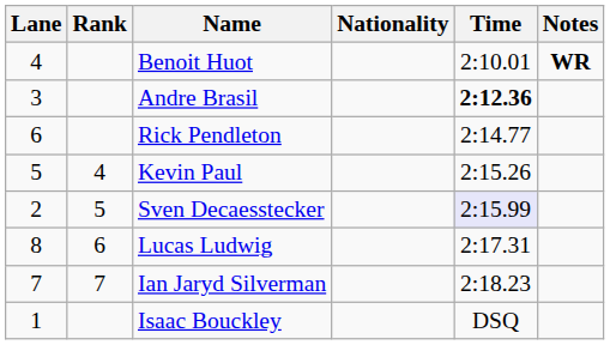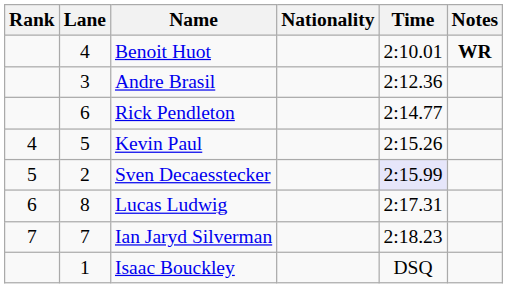 <table class="wikitable">
 <tr>
+<th>Rank</th>
 <th>Lane</th>
-<th>Rank</th>
 <th>Name</th>
 <th>Nationality</th>
 <th>Time</th>
 <th>Notes</th>
 </tr>
 <tr>
+<td align=center></td>
 <td align=center>4</td>
-<td align=center></td>
 <td><a href='#'>Benoit Huot</a></td>
 <td></td>
 <td align=center>2:10.01</td>
 <td align=center><strong>WR</strong></td>
 </tr>
 <tr>
+<td align=center></td>
 <td align=center>3</td>
-<td align=center></td>
 <td><a href='#'>Andre Brasil</a></td>
 <td></td>
-<td align=center><strong>2:12.36</strong></td>
+<td align=center>2:12.36</td>
 <td></td>
 </tr>
 <tr>
+<td align=center></td>
 <td align=center>6</td>
-<td align=center></td>
 <td><a href='#'>Rick Pendleton</a></td>
 <td></td>
 <td align=center>2:14.77</td>
 <td></td>
 </tr>
 <tr>
+<td align=center>4</td>
 <td align=center>5</td>
-<td align=center>4</td>
 <td><a href='#'>Kevin Paul</a></td>
 <td></td>
 <td align=center>2:15.26</td>
 <td></td>
 </tr>
 <tr>
+<td align=center>5</td>
 <td align=center>2</td>
-<td align=center>5</td>
 <td><a href='#'>Sven Decaesstecker</a></td>
 <td></td>
 <td align=center style="background: lavender;">2:15.99</td>
 <td></td>
 </tr>
 <tr>
+<td align=center>6</td>
 <td align=center>8</td>
-<td align=center>6</td>
 <td><a href='#'>Lucas Ludwig</a></td>
 <td></td>
 <td align=center>2:17.31</td>
 <td></td>
 </tr>
 <tr>
 <td align=center>7</td>
 <td align=center>7</td>
 <td><a href='#'>Ian Jaryd Silverman</a></td>
 <td></td>
 <td align=center>2:18.23</td>
 <td></td>
 </tr>
 <tr>
+<td align=center></td>
 <td align=center>1</td>
-<td align=center></td>
 <td><a href='#'>Isaac Bouckley</a></td>
 <td></td>
 <td align=center>DSQ</td>
 <td></td>
 </tr>
 </table>
